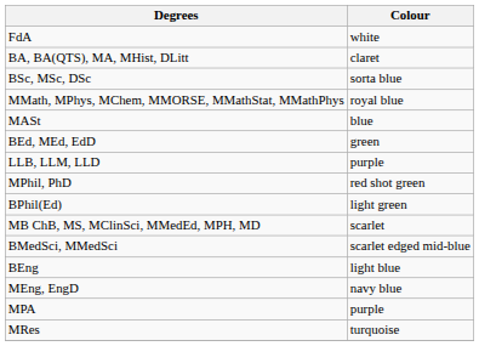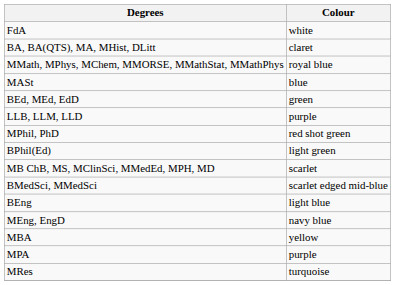 <table class="wikitable" border="1">
 <tr>
 <th>Degrees</th>
 <th>Colour</th>
 </tr>
 <tr>
 <td>FdA</td>
 <td>white</td>
 </tr>
 <tr>
 <td>BA, BA(QTS), MA, MHist, DLitt</td>
 <td>claret</td>
-</tr>
-<tr>
-<td>BSc, MSc, DSc</td>
-<td>sorta blue</td>
 </tr>
 <tr>
 <td>MMath, MPhys, MChem, MMORSE, MMathStat, MMathPhys</td>
 <td>royal blue</td>
 </tr>
 <tr>
 <td>MASt</td>
 <td>blue</td>
 </tr>
 <tr>
 <td>BEd, MEd, EdD</td>
 <td>green</td>
 </tr>
 <tr>
 <td>LLB, LLM, LLD</td>
 <td>purple</td>
 </tr>
 <tr>
 <td>MPhil, PhD</td>
 <td>red shot green</td>
 </tr>
 <tr>
 <td>BPhil(Ed)</td>
 <td>light green</td>
 </tr>
 <tr>
 <td>MB ChB, MS, MClinSci, MMedEd, MPH, MD</td>
 <td>scarlet</td>
 </tr>
 <tr>
 <td>BMedSci, MMedSci</td>
 <td>scarlet edged mid-blue</td>
 </tr>
 <tr>
 <td>BEng</td>
 <td>light blue</td>
 </tr>
 <tr>
 <td>MEng, EngD</td>
 <td>navy blue</td>
 </tr>
 <tr>
+<td>MBA</td>
+<td>yellow</td>
+</tr>
+<tr>
 <td>MPA</td>
 <td>purple</td>
 </tr>
 <tr>
 <td>MRes</td>
 <td>turquoise</td>
 </tr>
 <tr>
 </tr>
 </table>
